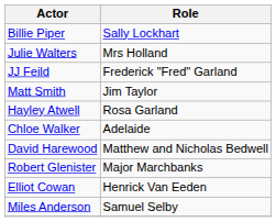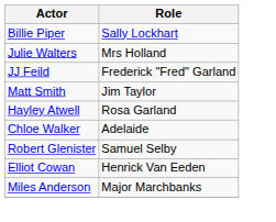 <table class="wikitable">
 <tr>
 <th>Actor</th>
 <th>Role</th>
 </tr>
 <tr>
 <td><a href='#'>Billie Piper</a></td>
 <td><a href='#'>Sally Lockhart</a></td>
 </tr>
 <tr>
 <td><a href='#'>Julie Walters</a></td>
 <td>Mrs Holland</td>
 </tr>
 <tr>
 <td><a href='#'>JJ Feild</a></td>
 <td>Frederick "Fred" Garland</td>
 </tr>
 <tr>
 <td><a href='#'>Matt Smith</a></td>
 <td>Jim Taylor</td>
 </tr>
 <tr>
 <td><a href='#'>Hayley Atwell</a></td>
 <td>Rosa Garland</td>
 </tr>
 <tr>
 <td><a href='#'>Chloe Walker</a></td>
 <td>Adelaide</td>
 </tr>
 <tr>
-<td><a href='#'>David Harewood</a></td>
-<td>Matthew and Nicholas Bedwell</td>
-</tr>
-<tr>
 <td><a href='#'>Robert Glenister</a></td>
-<td>Major Marchbanks</td>
+<td>Samuel Selby</td>
 </tr>
 <tr>
 <td><a href='#'>Elliot Cowan</a></td>
 <td>Henrick Van Eeden</td>
 </tr>
 <tr>
 <td><a href='#'>Miles Anderson</a></td>
-<td>Samuel Selby</td>
+<td>Major Marchbanks</td>
 </tr>
 <tr>
 </tr>
 </table>
